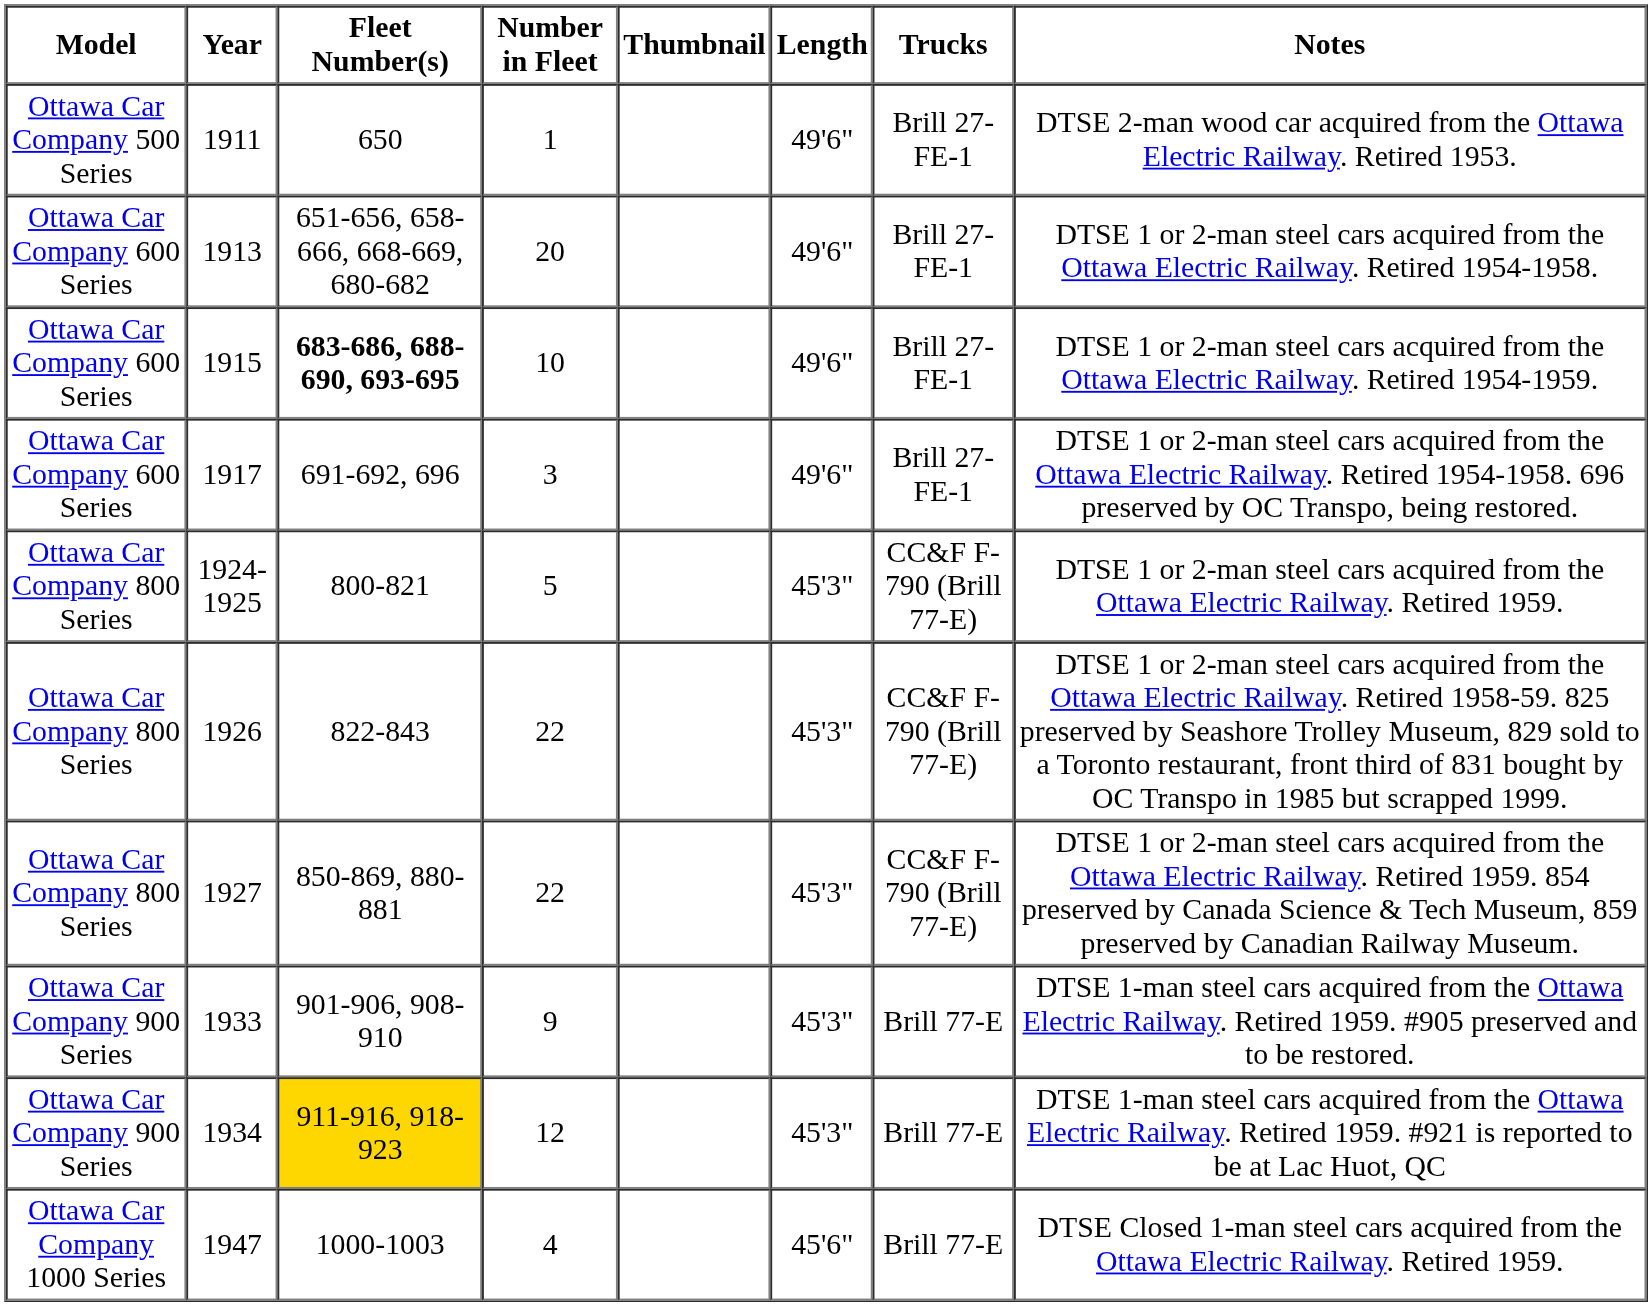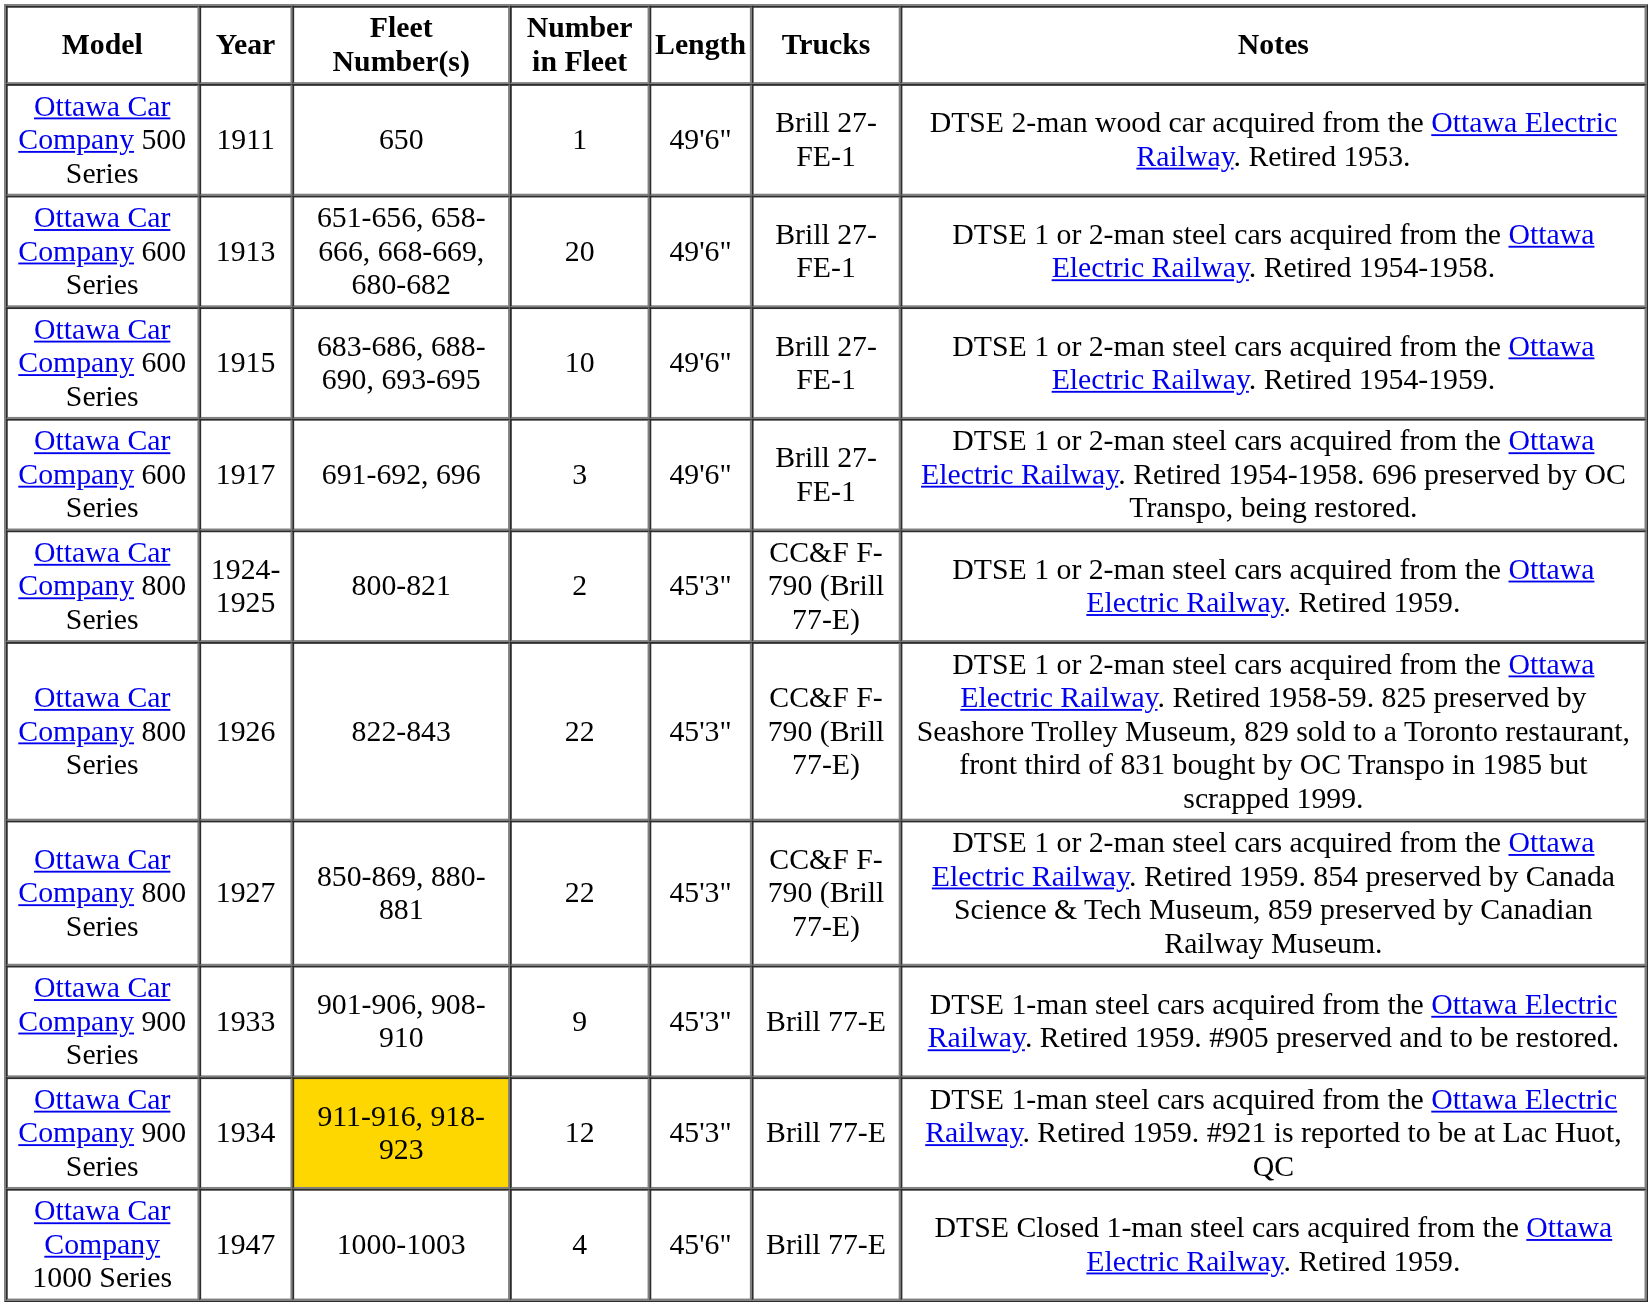 <table border="1" cellspacing="0" cellpadding="2" class=sortable>
 <tr>
 <th>Model</th>
 <th>Year</th>
 <th>Fleet<br>Number(s)</th>
 <th>Number in Fleet</th>
-<th>Thumbnail</th>
 <th>Length</th>
 <th>Trucks</th>
 <th>Notes</th>
 </tr>
 <tr align="center">
 <td><a href='#'>Ottawa Car Company</a> 500 Series</td>
 <td>1911</td>
 <td>650</td>
 <td>1</td>
-<td></td>
 <td>49'6"</td>
 <td>Brill 27-FE-1</td>
 <td>DTSE 2-man wood car acquired from the <a href='#'>Ottawa Electric Railway</a>. Retired 1953.</td>
 </tr>
 <tr align="center">
 <td><a href='#'>Ottawa Car Company</a> 600 Series</td>
 <td>1913</td>
 <td>651-656, 658-666, 668-669, 680-682</td>
 <td>20</td>
-<td></td>
 <td>49'6"</td>
 <td>Brill 27-FE-1</td>
 <td>DTSE 1 or 2-man steel cars acquired from the <a href='#'>Ottawa Electric Railway</a>. Retired 1954-1958.</td>
 </tr>
 <tr align="center">
 <td><a href='#'>Ottawa Car Company</a> 600 Series</td>
 <td>1915</td>
-<td><strong>683-686, 688-690, 693-695</strong></td>
+<td>683-686, 688-690, 693-695</td>
 <td>10</td>
-<td></td>
 <td>49'6"</td>
 <td>Brill 27-FE-1</td>
 <td>DTSE 1 or 2-man steel cars acquired from the <a href='#'>Ottawa Electric Railway</a>. Retired 1954-1959.</td>
 </tr>
 <tr align="center">
 <td><a href='#'>Ottawa Car Company</a> 600 Series</td>
 <td>1917</td>
 <td>691-692, 696</td>
 <td>3</td>
-<td></td>
 <td>49'6"</td>
 <td>Brill 27-FE-1</td>
 <td>DTSE 1 or 2-man steel cars acquired from the <a href='#'>Ottawa Electric Railway</a>. Retired 1954-1958. 696 preserved by OC Transpo, being restored.</td>
 </tr>
 <tr align="center">
 <td><a href='#'>Ottawa Car Company</a> 800 Series</td>
 <td>1924-1925</td>
 <td>800-821</td>
-<td>5</td>
-<td></td>
+<td>2</td>
 <td>45'3"</td>
 <td>CC&F F-790 (Brill 77-E)</td>
 <td>DTSE 1 or 2-man steel cars acquired from the <a href='#'>Ottawa Electric Railway</a>. Retired 1959.</td>
 </tr>
 <tr align="center">
 <td><a href='#'>Ottawa Car Company</a> 800 Series</td>
 <td>1926</td>
 <td>822-843</td>
 <td>22</td>
-<td></td>
 <td>45'3"</td>
 <td>CC&F F-790 (Brill 77-E)</td>
 <td>DTSE 1 or 2-man steel cars acquired from the <a href='#'>Ottawa Electric Railway</a>. Retired 1958-59. 825 preserved by Seashore Trolley Museum, 829 sold to a Toronto restaurant, front third of 831 bought by OC Transpo in 1985 but scrapped 1999.</td>
 </tr>
 <tr align="center">
 <td><a href='#'>Ottawa Car Company</a> 800 Series</td>
 <td>1927</td>
 <td>850-869, 880-881</td>
 <td>22</td>
-<td></td>
 <td>45'3"</td>
 <td>CC&F F-790 (Brill 77-E)</td>
 <td>DTSE 1 or 2-man steel cars acquired from the <a href='#'>Ottawa Electric Railway</a>. Retired 1959. 854 preserved by Canada Science & Tech Museum, 859 preserved by Canadian Railway Museum.</td>
 </tr>
 <tr align="center">
 <td><a href='#'>Ottawa Car Company</a> 900 Series</td>
 <td>1933</td>
 <td>901-906, 908-910</td>
 <td>9</td>
-<td></td>
 <td>45'3"</td>
 <td>Brill 77-E</td>
 <td>DTSE 1-man steel cars acquired from the <a href='#'>Ottawa Electric Railway</a>. Retired 1959. #905 preserved and to be restored.</td>
 </tr>
 <tr align="center">
 <td><a href='#'>Ottawa Car Company</a> 900 Series</td>
 <td>1934</td>
 <td style="background: gold;">911-916, 918-923</td>
 <td>12</td>
-<td></td>
 <td>45'3"</td>
 <td>Brill 77-E</td>
 <td>DTSE 1-man steel cars acquired from the <a href='#'>Ottawa Electric Railway</a>. Retired 1959. #921 is reported to be at Lac Huot, QC</td>
 </tr>
 <tr align="center">
 <td><a href='#'>Ottawa Car Company</a> 1000 Series</td>
 <td>1947</td>
 <td>1000-1003</td>
 <td>4</td>
-<td></td>
 <td>45'6"</td>
 <td>Brill 77-E</td>
 <td>DTSE Closed 1-man steel cars acquired from the <a href='#'>Ottawa Electric Railway</a>. Retired 1959.</td>
 </tr>
 </table>
